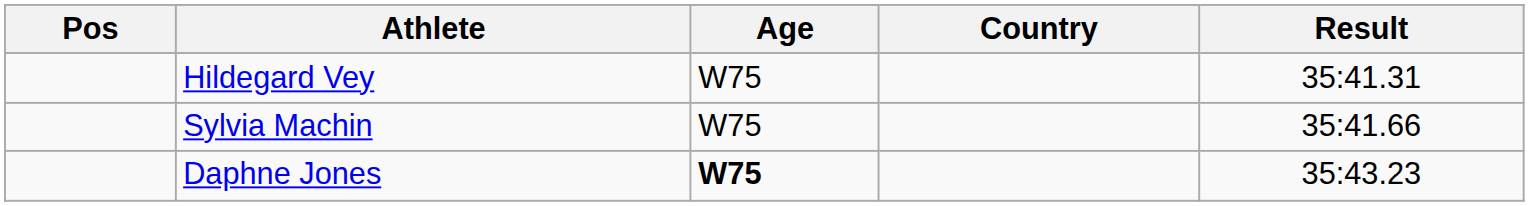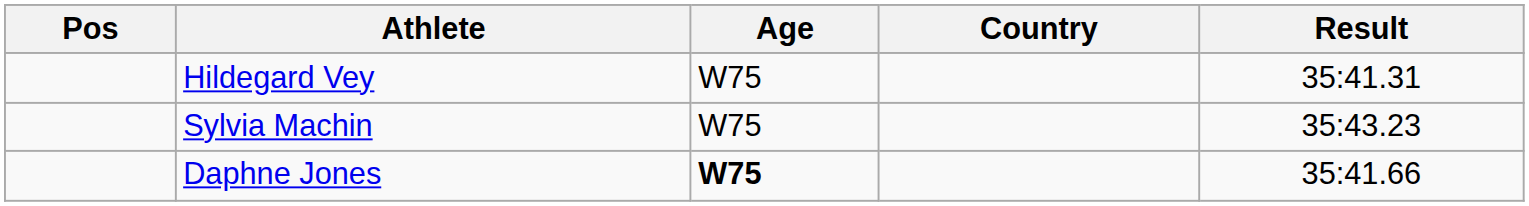 <table class="wikitable"  style="text-align:center; width:50%;">
 <tr>
 <th>Pos</th>
 <th>Athlete</th>
 <th>Age</th>
 <th>Country</th>
 <th>Result</th>
 </tr>
 <tr>
 <td align=center></td>
 <td align=left><a href='#'>Hildegard Vey</a></td>
 <td align=left>W75</td>
 <td align=left></td>
 <td>35:41.31</td>
 </tr>
 <tr>
 <td align=center></td>
 <td align=left><a href='#'>Sylvia Machin</a></td>
 <td align=left>W75</td>
 <td align=left></td>
-<td>35:41.66</td>
+<td>35:43.23</td>
 </tr>
 <tr>
 <td align=center></td>
 <td align=left><a href='#'>Daphne Jones</a></td>
 <td align=left><strong>W75</strong></td>
 <td align=left></td>
-<td>35:43.23</td>
+<td>35:41.66</td>
 </tr>
 </table>
